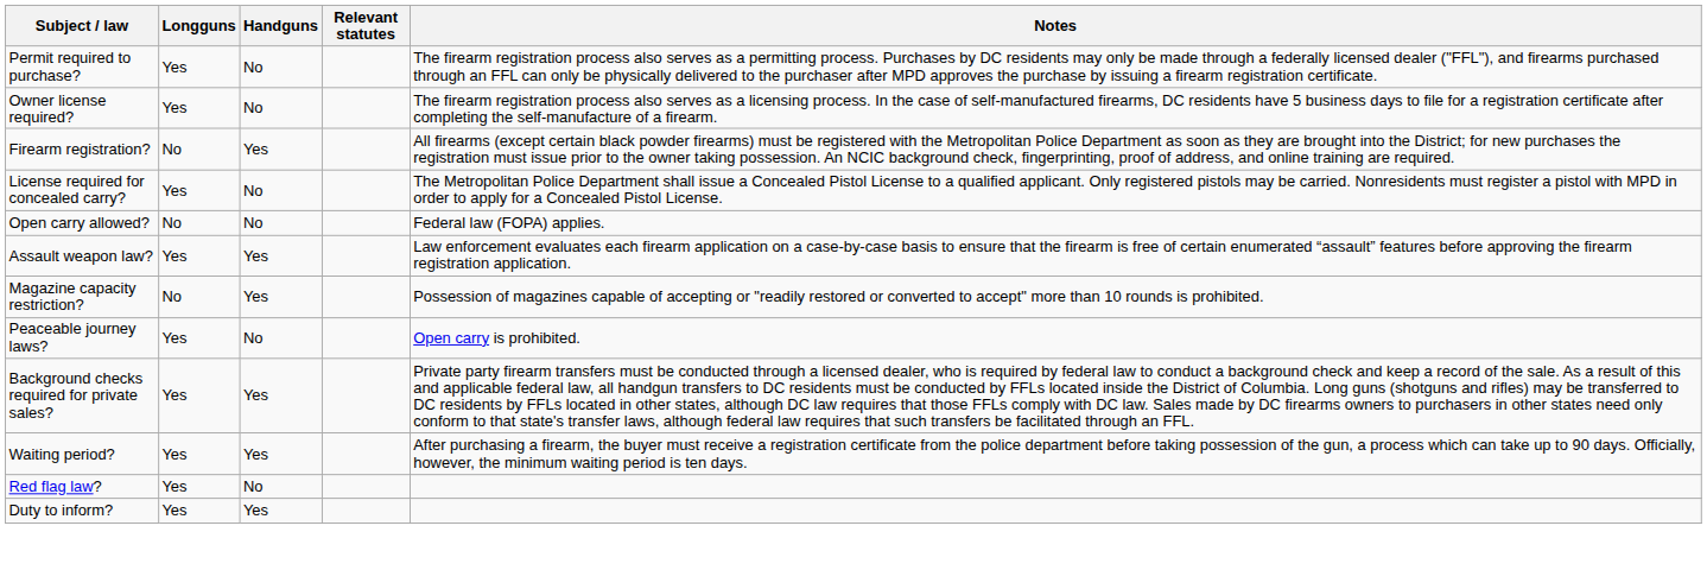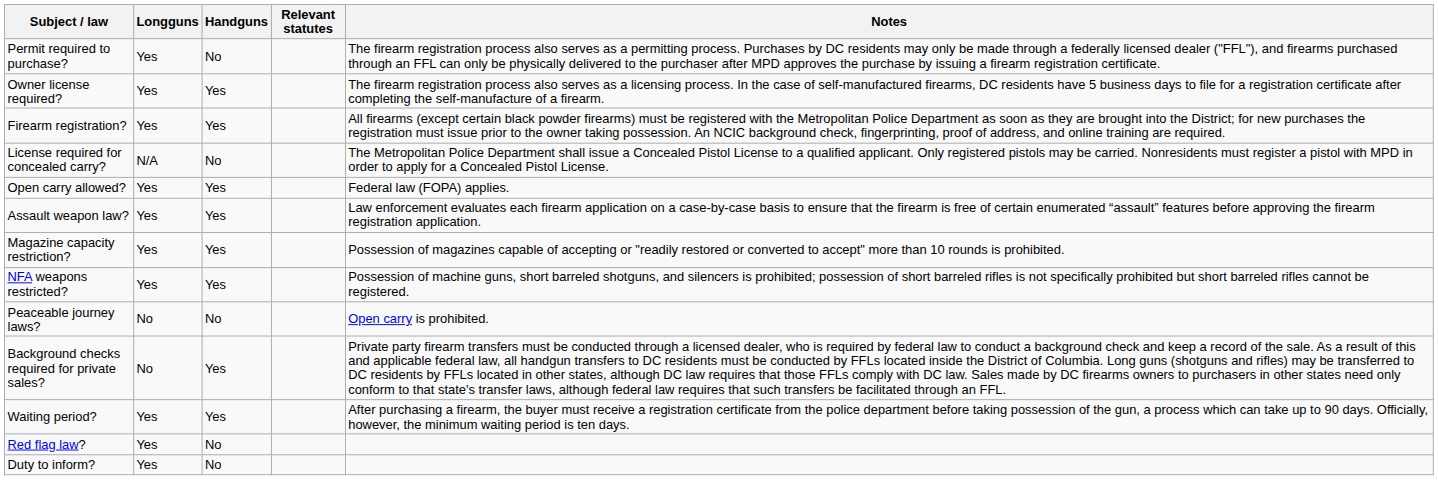 <table class="wikitable"  style="font-size:85%; width:95%;">
 <tr>
 <th>Subject / law</th>
 <th>Longguns</th>
 <th>Handguns</th>
 <th>Relevant statutes</th>
 <th>Notes</th>
 </tr>
 <tr>
 <td>Permit required to purchase?</td>
 <td>Yes</td>
 <td>No</td>
 <td></td>
 <td>The firearm registration process also serves as a permitting process. Purchases by DC residents may only be made through a federally licensed dealer ("FFL"), and firearms purchased through an FFL can only be physically delivered to the purchaser after MPD approves the purchase by issuing a firearm registration certificate.</td>
 </tr>
 <tr>
 <td>Owner license required?</td>
 <td>Yes</td>
-<td>No</td>
+<td>Yes</td>
 <td></td>
 <td>The firearm registration process also serves as a licensing process. In the case of self-manufactured firearms, DC residents have 5 business days to file for a registration certificate after completing the self-manufacture of a firearm.</td>
 </tr>
 <tr>
 <td>Firearm registration?</td>
-<td>No</td>
+<td>Yes</td>
 <td>Yes</td>
 <td></td>
 <td>All firearms (except certain black powder firearms) must be registered with the Metropolitan Police Department as soon as they are brought into the District; for new purchases the registration must issue prior to the owner taking possession. An NCIC background check, fingerprinting, proof of address, and online training are required.</td>
 </tr>
 <tr>
 <td>License required for concealed carry?</td>
-<td>Yes</td>
+<td>N/A</td>
 <td>No</td>
 <td></td>
 <td>The Metropolitan Police Department shall issue a Concealed Pistol License to a qualified applicant. Only registered pistols may be carried. Nonresidents must register a pistol with MPD in order to apply for a Concealed Pistol License.</td>
 </tr>
 <tr>
 <td>Open carry allowed?</td>
-<td>No</td>
-<td>No</td>
+<td>Yes</td>
+<td>Yes</td>
 <td></td>
 <td>Federal law (FOPA) applies.</td>
 </tr>
 <tr>
 <td>Assault weapon law?</td>
 <td>Yes</td>
 <td>Yes</td>
 <td></td>
 <td>Law enforcement evaluates each firearm application on a case-by-case basis to ensure that the firearm is free of certain enumerated “assault” features before approving the firearm registration application.</td>
 </tr>
 <tr>
 <td>Magazine capacity restriction?</td>
-<td>No</td>
+<td>Yes</td>
 <td>Yes</td>
 <td></td>
 <td>Possession of magazines capable of accepting or "readily restored or converted to accept" more than 10 rounds is prohibited.</td>
 </tr>
 <tr>
+<td><a href='#'>NFA</a> weapons restricted?</td>
+<td>Yes</td>
+<td>Yes</td>
+<td></td>
+<td>Possession of machine guns, short barreled shotguns, and silencers is prohibited; possession of short barreled rifles is not specifically prohibited but short barreled rifles cannot be registered.</td>
+</tr>
+<tr>
 <td>Peaceable journey laws?</td>
-<td>Yes</td>
+<td>No</td>
 <td>No</td>
 <td></td>
 <td><a href='#'>Open carry</a> is prohibited.</td>
 </tr>
 <tr>
 <td>Background checks required for private sales?</td>
-<td>Yes</td>
+<td>No</td>
 <td>Yes</td>
 <td></td>
 <td>Private party firearm transfers must be conducted through a licensed dealer, who is required by federal law to conduct a background check and keep a record of the sale. As a result of this and applicable federal law, all handgun transfers to DC residents must be conducted by FFLs located inside the District of Columbia. Long guns (shotguns and rifles) may be transferred to DC residents by FFLs located in other states, although DC law requires that those FFLs comply with DC law. Sales made by DC firearms owners to purchasers in other states need only conform to that state's transfer laws, although federal law requires that such transfers be facilitated through an FFL.</td>
 </tr>
 <tr>
 <td>Waiting period?</td>
 <td>Yes</td>
 <td>Yes</td>
 <td></td>
 <td>After purchasing a firearm, the buyer must receive a registration certificate from the police department before taking possession of the gun, a process which can take up to 90 days. Officially, however, the minimum waiting period is ten days.</td>
 </tr>
 <tr>
 <td><a href='#'>Red flag law</a>?</td>
 <td>Yes</td>
 <td>No</td>
 <td></td>
 <td></td>
 </tr>
 <tr>
 <td>Duty to inform?</td>
 <td>Yes</td>
-<td>Yes</td>
+<td>No</td>
 <td></td>
 <td></td>
 </tr>
 </table>
